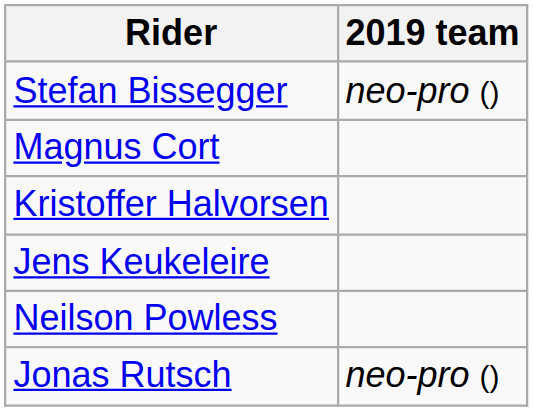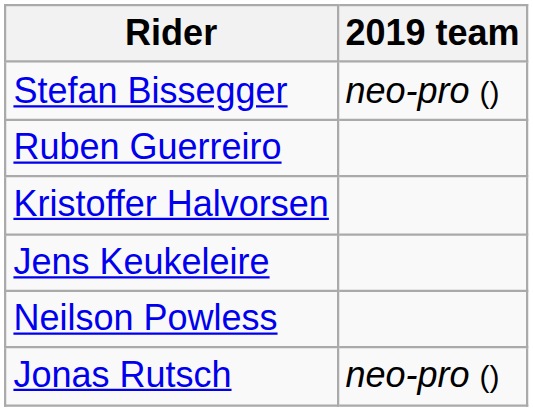 <table class="wikitable">
 <tr>
 <th>Rider</th>
 <th>2019 team</th>
 </tr>
 <tr>
 <td><a href='#'>Stefan Bissegger</a></td>
 <td><em>neo-pro</em> <small>()</small></td>
 </tr>
 <tr>
-<td><a href='#'>Magnus Cort</a></td>
+<td><a href='#'>Ruben Guerreiro</a></td>
 <td></td>
 </tr>
 <tr>
 <td><a href='#'>Kristoffer Halvorsen</a></td>
 <td></td>
 </tr>
 <tr>
 <td><a href='#'>Jens Keukeleire</a></td>
 <td></td>
 </tr>
 <tr>
 <td><a href='#'>Neilson Powless</a></td>
 <td></td>
 </tr>
 <tr>
 <td><a href='#'>Jonas Rutsch</a></td>
 <td><em>neo-pro</em> <small>()</small></td>
 </tr>
 </table>
